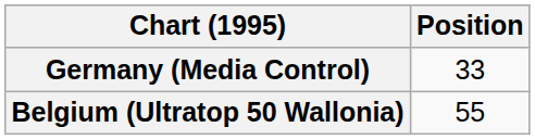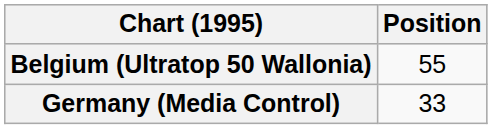 <table class="wikitable sortable plainrowheaders" style="text-align:center">
 <tr>
 <th>Chart (1995)</th>
 <th>Position</th>
 </tr>
 <tr>
+<th scope="row">Belgium (Ultratop 50 Wallonia)</th>
+<td>55</td>
+</tr>
+<tr>
 <th scope="row">Germany (Media Control)</th>
 <td>33</td>
 </tr>
-<tr>
-<th scope="row">Belgium (Ultratop 50 Wallonia)</th>
-<td>55</td>
-</tr>
 </table>
